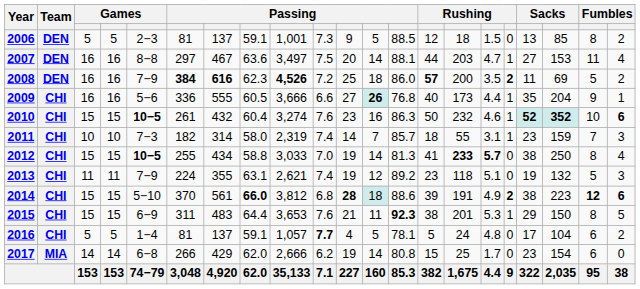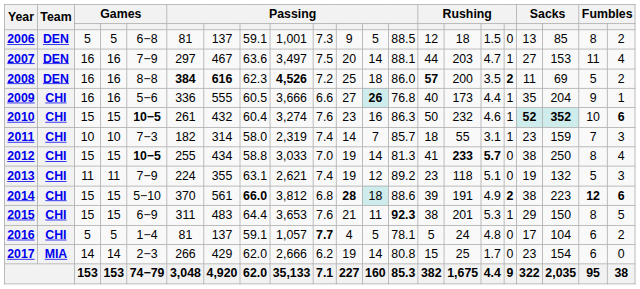 <table class="wikitable" style="text-align: center;">
 <tr>
 <th rowspan="2">Year</th>
 <th rowspan="2">Team</th>
 <th colspan="3">Games</th>
 <th colspan="8">Passing</th>
 <th colspan="4">Rushing</th>
 <th colspan="2">Sacks</th>
 <th colspan="2">Fumbles</th>
 </tr>
 <tr>
 <th></th>
 <th></th>
 <th></th>
 <th></th>
 <th></th>
 <th></th>
 <th></th>
 <th></th>
 <th></th>
 <th></th>
 <th></th>
 <th></th>
 <th></th>
 <th></th>
 <th></th>
 <th></th>
 <th></th>
 <th></th>
 <th></th>
 </tr>
 <tr>
 <th><a href='#'>2006</a></th>
 <th><a href='#'>DEN</a></th>
 <td>5</td>
 <td>5</td>
-<td>2−3</td>
+<td>6−8</td>
 <td>81</td>
 <td>137</td>
 <td>59.1</td>
 <td>1,001</td>
 <td>7.3</td>
 <td>9</td>
 <td>5</td>
 <td>88.5</td>
 <td>12</td>
 <td>18</td>
 <td>1.5</td>
 <td>0</td>
 <td>13</td>
 <td>85</td>
 <td>8</td>
 <td>2</td>
 </tr>
 <tr>
 <th><a href='#'>2007</a></th>
 <th><a href='#'>DEN</a></th>
 <td>16</td>
 <td>16</td>
-<td>8−8</td>
+<td>7−9</td>
 <td>297</td>
 <td>467</td>
 <td>63.6</td>
 <td>3,497</td>
 <td>7.5</td>
 <td>20</td>
 <td>14</td>
 <td>88.1</td>
 <td>44</td>
 <td>203</td>
 <td>4.7</td>
 <td>1</td>
 <td>27</td>
 <td>153</td>
 <td>11</td>
 <td>4</td>
 </tr>
 <tr>
 <th><a href='#'>2008</a></th>
 <th><a href='#'>DEN</a></th>
 <td>16</td>
 <td>16</td>
-<td>7−9</td>
+<td>8−8</td>
 <td><strong>384</strong></td>
 <td><strong>616</strong></td>
 <td>62.3</td>
 <td><strong>4,526</strong></td>
 <td>7.2</td>
 <td>25</td>
 <td>18</td>
 <td>86.0</td>
 <td><strong>57</strong></td>
 <td>200</td>
 <td>3.5</td>
 <td><strong>2</strong></td>
 <td>11</td>
 <td>69</td>
 <td>5</td>
 <td>2</td>
 </tr>
 <tr>
 <th><a href='#'>2009</a></th>
 <th><a href='#'>CHI</a></th>
 <td>16</td>
 <td>16</td>
 <td>5−6</td>
 <td>336</td>
 <td>555</td>
 <td>60.5</td>
 <td>3,666</td>
 <td>6.6</td>
 <td>27</td>
 <td style="background:#cfecec;"><strong>26</strong></td>
 <td>76.8</td>
 <td>40</td>
 <td>173</td>
 <td>4.4</td>
 <td>1</td>
 <td>35</td>
 <td>204</td>
 <td>9</td>
 <td>1</td>
 </tr>
 <tr>
 <th><a href='#'>2010</a></th>
 <th><a href='#'>CHI</a></th>
 <td>15</td>
 <td>15</td>
 <td><strong>10−5</strong></td>
 <td>261</td>
 <td>432</td>
 <td>60.4</td>
 <td>3,274</td>
 <td>7.6</td>
 <td>23</td>
 <td>16</td>
 <td>86.3</td>
 <td>50</td>
 <td>232</td>
 <td>4.6</td>
 <td>1</td>
 <td style="background:#cfecec;"><strong>52</strong></td>
 <td style="background:#cfecec;"><strong>352</strong></td>
 <td>10</td>
 <td><strong>6</strong></td>
 </tr>
 <tr>
 <th><a href='#'>2011</a></th>
 <th><a href='#'>CHI</a></th>
 <td>10</td>
 <td>10</td>
 <td>7−3</td>
 <td>182</td>
 <td>314</td>
 <td>58.0</td>
 <td>2,319</td>
 <td>7.4</td>
 <td>14</td>
 <td>7</td>
 <td>85.7</td>
 <td>18</td>
 <td>55</td>
 <td>3.1</td>
 <td>1</td>
 <td>23</td>
 <td>159</td>
 <td>7</td>
 <td>3</td>
 </tr>
 <tr>
 <th><a href='#'>2012</a></th>
 <th><a href='#'>CHI</a></th>
 <td>15</td>
 <td>15</td>
 <td><strong>10−5</strong></td>
 <td>255</td>
 <td>434</td>
 <td>58.8</td>
 <td>3,033</td>
 <td>7.0</td>
 <td>19</td>
 <td>14</td>
 <td>81.3</td>
 <td>41</td>
 <td><strong>233</strong></td>
 <td><strong>5.7</strong></td>
 <td>0</td>
 <td>38</td>
 <td>250</td>
 <td>8</td>
 <td>4</td>
 </tr>
 <tr>
 <th><a href='#'>2013</a></th>
 <th><a href='#'>CHI</a></th>
 <td>11</td>
 <td>11</td>
 <td>7−9</td>
 <td>224</td>
 <td>355</td>
 <td>63.1</td>
 <td>2,621</td>
 <td>7.4</td>
 <td>19</td>
 <td>12</td>
 <td>89.2</td>
 <td>23</td>
 <td>118</td>
 <td>5.1</td>
 <td>0</td>
 <td>19</td>
 <td>132</td>
 <td>5</td>
 <td>3</td>
 </tr>
 <tr>
 <th><a href='#'>2014</a></th>
 <th><a href='#'>CHI</a></th>
 <td>15</td>
 <td>15</td>
 <td>5−10</td>
 <td>370</td>
 <td>561</td>
 <td><strong>66.0</strong></td>
 <td>3,812</td>
 <td>6.8</td>
 <td><strong>28</strong></td>
 <td style="background:#cfecec;">18</td>
 <td>88.6</td>
 <td>39</td>
 <td>191</td>
 <td>4.9</td>
 <td><strong>2</strong></td>
 <td>38</td>
 <td>223</td>
 <td><strong>12</strong></td>
 <td><strong>6</strong></td>
 </tr>
 <tr>
 <th><a href='#'>2015</a></th>
 <th><a href='#'>CHI</a></th>
 <td>15</td>
 <td>15</td>
 <td>6−9</td>
 <td>311</td>
 <td>483</td>
 <td>64.4</td>
 <td>3,653</td>
 <td>7.6</td>
 <td>21</td>
 <td>11</td>
 <td><strong>92.3</strong></td>
 <td>38</td>
 <td>201</td>
 <td>5.3</td>
 <td>1</td>
 <td>29</td>
 <td>150</td>
 <td>8</td>
 <td>5</td>
 </tr>
 <tr>
 <th><a href='#'>2016</a></th>
 <th><a href='#'>CHI</a></th>
 <td>5</td>
 <td>5</td>
 <td>1−4</td>
 <td>81</td>
 <td>137</td>
 <td>59.1</td>
 <td>1,057</td>
 <td><strong>7.7</strong></td>
 <td>4</td>
 <td>5</td>
 <td>78.1</td>
 <td>5</td>
 <td>24</td>
 <td>4.8</td>
 <td>0</td>
 <td>17</td>
 <td>104</td>
 <td>6</td>
 <td>2</td>
 </tr>
 <tr>
 <th><a href='#'>2017</a></th>
 <th><a href='#'>MIA</a></th>
 <td>14</td>
 <td>14</td>
-<td>6−8</td>
+<td>2−3</td>
 <td>266</td>
 <td>429</td>
 <td>62.0</td>
 <td>2,666</td>
 <td>6.2</td>
 <td>19</td>
 <td>14</td>
 <td>80.8</td>
 <td>15</td>
 <td>25</td>
 <td>1.7</td>
 <td>0</td>
 <td>23</td>
 <td>154</td>
 <td>6</td>
 <td>0</td>
 </tr>
 <tr>
 <th colspan="2"></th>
 <th>153</th>
 <th>153</th>
 <th>74−79</th>
 <th>3,048</th>
 <th>4,920</th>
 <th>62.0</th>
 <th>35,133</th>
 <th>7.1</th>
 <th>227</th>
 <th>160</th>
 <th>85.3</th>
 <th>382</th>
 <th>1,675</th>
 <th>4.4</th>
 <th>9</th>
 <th>322</th>
 <th>2,035</th>
 <th>95</th>
 <th>38</th>
 </tr>
 </table>
